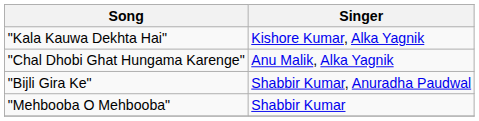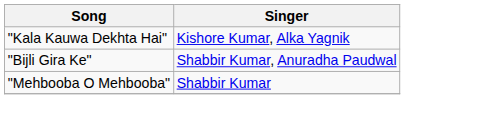 <table class="wikitable" style="font-size:95%;">
 <tr>
 <th>Song</th>
 <th>Singer</th>
 </tr>
 <tr>
 <td>"Kala Kauwa Dekhta Hai"</td>
 <td><a href='#'>Kishore Kumar</a>, <a href='#'>Alka Yagnik</a></td>
-</tr>
-<tr>
-<td>"Chal Dhobi Ghat Hungama Karenge"</td>
-<td><a href='#'>Anu Malik</a>, <a href='#'>Alka Yagnik</a></td>
 </tr>
 <tr>
 <td>"Bijli Gira Ke"</td>
 <td><a href='#'>Shabbir Kumar</a>, <a href='#'>Anuradha Paudwal</a></td>
 </tr>
 <tr>
 <td>"Mehbooba O Mehbooba"</td>
 <td><a href='#'>Shabbir Kumar</a></td>
 </tr>
 <tr>
 </tr>
 </table>
